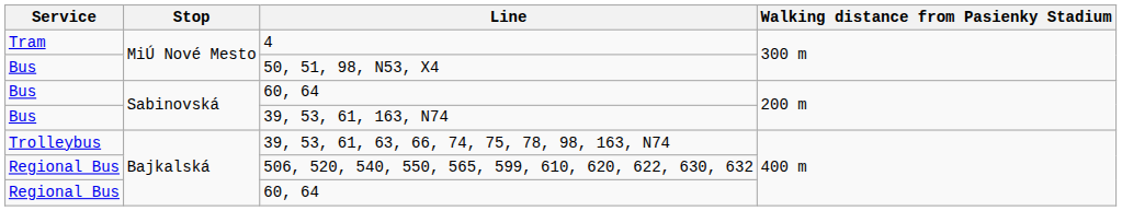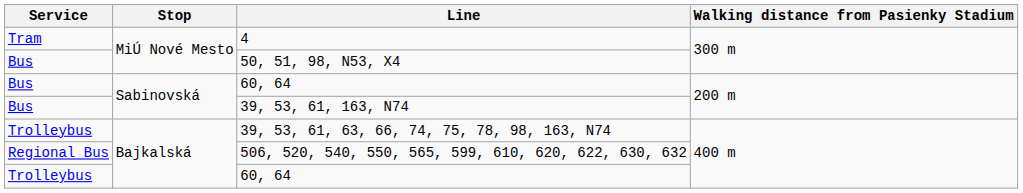 <table class="wikitable">
 <tr>
 <th>Service</th>
 <th>Stop</th>
 <th>Line</th>
 <th>Walking distance from Pasienky Stadium</th>
 </tr>
 <tr>
 <td><a href='#'>Tram</a></td>
 <td rowspan="2">MiÚ Nové Mesto</td>
 <td>4</td>
 <td rowspan="2">300 m</td>
 </tr>
 <tr>
 <td><a href='#'>Bus</a></td>
 <td>50, 51, 98, N53, X4</td>
 </tr>
 <tr>
 <td><a href='#'>Bus</a></td>
 <td rowspan="2">Sabinovská</td>
 <td>60, 64</td>
 <td rowspan="2">200 m</td>
 </tr>
 <tr>
 <td><a href='#'>Bus</a></td>
 <td>39, 53, 61, 163, N74</td>
 </tr>
 <tr>
 <td><a href='#'>Trolleybus</a></td>
 <td rowspan="3">Bajkalská</td>
 <td>39, 53, 61, 63, 66, 74, 75, 78, 98, 163, N74</td>
 <td rowspan="3">400 m</td>
 </tr>
 <tr>
 <td><a href='#'>Regional Bus</a></td>
 <td>506, 520, 540, 550, 565, 599, 610, 620, 622, 630, 632</td>
 </tr>
 <tr>
-<td><a href='#'>Regional Bus</a></td>
+<td><a href='#'>Trolleybus</a></td>
 <td>60, 64</td>
 </tr>
 </table>
